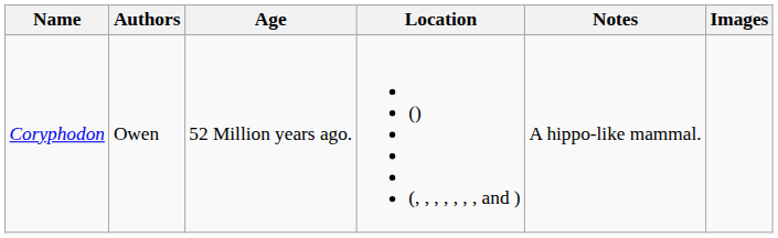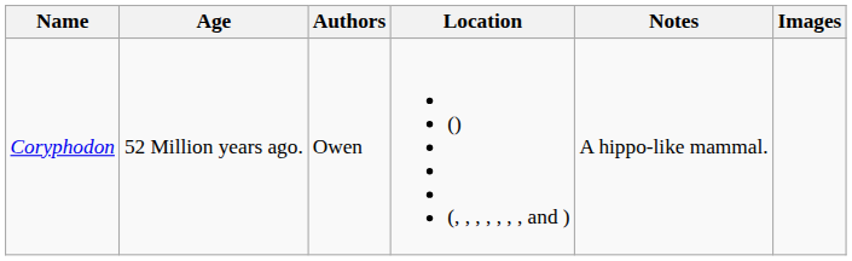 <table class="wikitable">
 <tr>
 <th>Name</th>
+<th>Age</th>
 <th>Authors</th>
-<th>Age</th>
 <th>Location</th>
 <th>Notes</th>
 <th>Images</th>
 </tr>
 <tr>
 <td><em><a href='#'>Coryphodon</a></em></td>
+<td>52 Million years ago.</td>
 <td>Owen</td>
-<td>52 Million years ago.</td>
 <td><br><ul><li></li><li> ()</li><li></li><li></li><li></li><li> (, , , ,  , , ,  and  )</li></ul></td>
 <td>A hippo-like mammal.</td>
 <td></td>
 </tr>
 </table>
